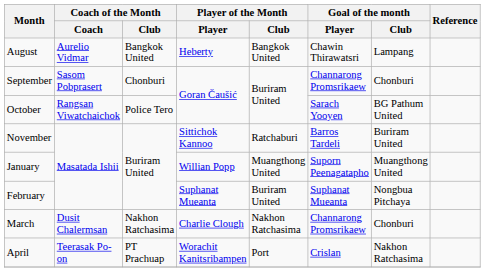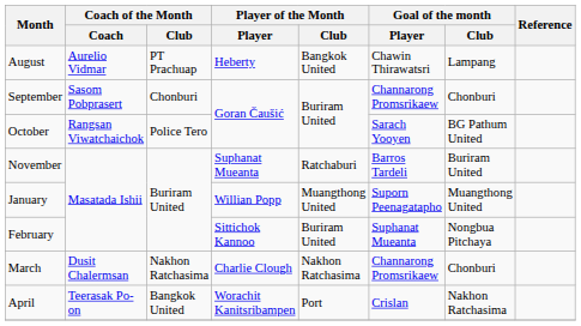 <table class="wikitable">
 <tr>
 <th rowspan="2">Month</th>
 <th colspan="2">Coach of the Month</th>
 <th colspan="2">Player of the Month</th>
 <th colspan="2">Goal of the month</th>
 <th rowspan="2">Reference</th>
 </tr>
 <tr>
 <th>Coach</th>
 <th>Club</th>
 <th>Player</th>
 <th>Club</th>
 <th>Player</th>
 <th>Club</th>
 </tr>
 <tr>
 <td>August</td>
 <td> <a href='#'>Aurelio Vidmar</a></td>
-<td>Bangkok United</td>
+<td>PT Prachuap</td>
 <td> <a href='#'>Heberty</a></td>
 <td>Bangkok United</td>
 <td> Chawin Thirawatsri</td>
 <td>Lampang</td>
 <td align=center></td>
 </tr>
 <tr>
 <td>September</td>
 <td> <a href='#'>Sasom Pobprasert</a></td>
 <td>Chonburi</td>
 <td rowspan="2"> <a href='#'>Goran Čaušić</a></td>
 <td rowspan="2">Buriram United</td>
 <td> <a href='#'>Channarong Promsrikaew</a></td>
 <td>Chonburi</td>
 <td></td>
 </tr>
 <tr>
 <td>October</td>
 <td> <a href='#'>Rangsan Viwatchaichok</a></td>
 <td>Police Tero</td>
 <td> <a href='#'>Sarach Yooyen</a></td>
 <td>BG Pathum United</td>
 <td></td>
 </tr>
 <tr>
 <td>November</td>
 <td rowspan=3> <a href='#'>Masatada Ishii</a></td>
 <td rowspan=3>Buriram United</td>
-<td> <a href='#'>Sittichok Kannoo</a></td>
+<td> <a href='#'>Suphanat Mueanta</a></td>
 <td>Ratchaburi</td>
 <td> <a href='#'>Barros Tardeli</a></td>
 <td>Buriram United</td>
 <td></td>
 </tr>
 <tr>
 <td>January</td>
 <td> <a href='#'>Willian Popp</a></td>
 <td>Muangthong United</td>
 <td> <a href='#'>Suporn Peenagatapho</a></td>
 <td>Muangthong United</td>
 <td></td>
 </tr>
 <tr>
 <td>February</td>
-<td> <a href='#'>Suphanat Mueanta</a></td>
+<td> <a href='#'>Sittichok Kannoo</a></td>
 <td>Buriram United</td>
 <td> <a href='#'>Suphanat Mueanta</a></td>
 <td>Nongbua Pitchaya</td>
 <td></td>
 </tr>
 <tr>
 <td>March</td>
 <td> <a href='#'>Dusit Chalermsan</a></td>
 <td>Nakhon Ratchasima</td>
 <td> <a href='#'>Charlie Clough</a></td>
 <td>Nakhon Ratchasima</td>
 <td> <a href='#'>Channarong Promsrikaew</a></td>
 <td>Chonburi</td>
 <td></td>
 </tr>
 <tr>
 <td>April</td>
 <td> <a href='#'>Teerasak Po-on</a></td>
-<td>PT Prachuap</td>
+<td>Bangkok United</td>
 <td> <a href='#'>Worachit Kanitsribampen</a></td>
 <td>Port</td>
 <td> <a href='#'>Crislan</a></td>
 <td>Nakhon Ratchasima</td>
 <td></td>
 </tr>
 <tr>
 </tr>
 </table>
